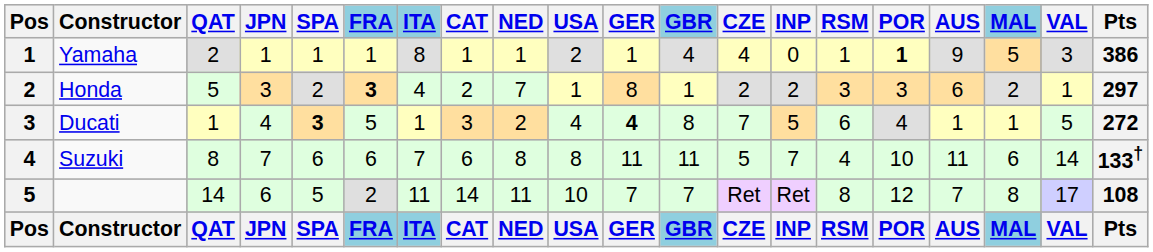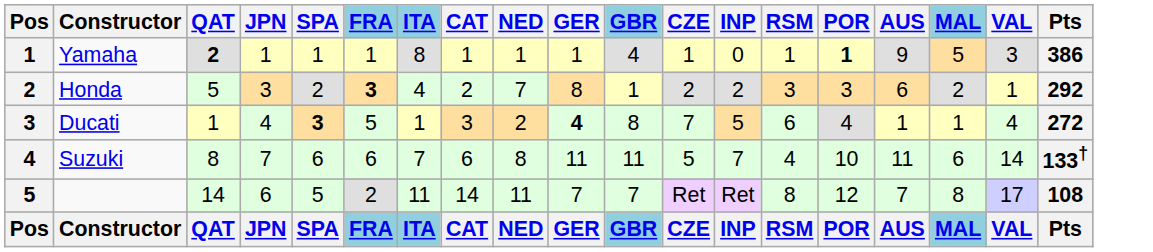 <table class="wikitable" style="font-size:85%; text-align:center">
 <tr valign="top">
 <th valign="middle" scope-"col">Pos</th>
 <th valign="middle" scope="col">Constructor<br></th>
 <th><a href='#'>QAT</a><br></th>
 <th><a href='#'>JPN</a><br></th>
 <th><a href='#'>SPA</a><br></th>
 <th style="background:#8fcfdf;"><a href='#'>FRA</a><br></th>
 <th style="background:#8fcfdf;"><a href='#'>ITA</a><br></th>
 <th><a href='#'>CAT</a><br></th>
 <th><a href='#'>NED</a><br></th>
-<th><a href='#'>USA</a><br></th>
 <th><a href='#'>GER</a><br></th>
 <th style="background:#8fcfdf;"><a href='#'>GBR</a><br></th>
 <th><a href='#'>CZE</a><br></th>
 <th><a href='#'>INP</a><br></th>
 <th><a href='#'>RSM</a><br></th>
 <th><a href='#'>POR</a><br></th>
 <th><a href='#'>AUS</a><br></th>
 <th style="background:#8fcfdf;"><a href='#'>MAL</a><br></th>
 <th><a href='#'>VAL</a><br></th>
 <th valign="middle">Pts</th>
 </tr>
 <tr>
 <th>1</th>
 <td align="left"> <a href='#'>Yamaha</a></td>
-<td style="background:#dfdfdf;">2</td>
+<td style="background:#dfdfdf;"><strong>2</strong></td>
 <td style="background:#ffffbf;">1</td>
 <td style="background:#ffffbf;">1</td>
 <td style="background:#ffffbf;">1</td>
 <td style="background:#dfdfdf;">8</td>
 <td style="background:#ffffbf;">1</td>
 <td style="background:#ffffbf;">1</td>
-<td style="background:#dfdfdf;">2</td>
 <td style="background:#ffffbf;">1</td>
 <td style="background:#dfdfdf;">4</td>
-<td style="background:#ffffbf;">4</td>
+<td style="background:#ffffbf;">1</td>
 <td style="background:#ffffbf;">0</td>
 <td style="background:#ffffbf;">1</td>
 <td style="background:#ffffbf;"><strong>1</strong></td>
 <td style="background:#dfdfdf;">9</td>
 <td style="background:#ffdf9f;">5</td>
 <td style="background:#dfdfdf;">3</td>
 <th>386</th>
 </tr>
 <tr>
 <th>2</th>
 <td align="left"> <a href='#'>Honda</a></td>
 <td style="background:#dfffdf;">5</td>
 <td style="background:#ffdf9f;">3</td>
 <td style="background:#dfdfdf;">2</td>
 <td style="background:#ffdf9f;"><strong>3</strong></td>
 <td style="background:#dfffdf;">4</td>
 <td style="background:#dfffdf;">2</td>
 <td style="background:#dfffdf;">7</td>
-<td style="background:#ffffbf;">1</td>
 <td style="background:#ffdf9f;">8</td>
 <td style="background:#ffffbf;">1</td>
 <td style="background:#dfdfdf;">2</td>
 <td style="background:#dfdfdf;">2</td>
 <td style="background:#ffdf9f;">3</td>
 <td style="background:#ffdf9f;">3</td>
 <td style="background:#ffdf9f;">6</td>
 <td style="background:#dfdfdf;">2</td>
 <td style="background:#ffffbf;">1</td>
-<th>297</th>
+<th>292</th>
 </tr>
 <tr>
 <th>3</th>
 <td align="left"> <a href='#'>Ducati</a></td>
 <td style="background:#ffffbf;">1</td>
 <td style="background:#dfffdf;">4</td>
 <td style="background:#ffdf9f;"><strong>3</strong></td>
 <td style="background:#dfffdf;">5</td>
 <td style="background:#ffffbf;">1</td>
 <td style="background:#ffdf9f;">3</td>
 <td style="background:#ffdf9f;">2</td>
-<td style="background:#dfffdf;">4</td>
 <td style="background:#dfffdf;"><strong>4</strong></td>
 <td style="background:#dfffdf;">8</td>
 <td style="background:#dfffdf;">7</td>
 <td style="background:#ffdf9f;">5</td>
 <td style="background:#dfffdf;">6</td>
 <td style="background:#dfdfdf;">4</td>
 <td style="background:#ffffbf;">1</td>
 <td style="background:#ffffbf;">1</td>
-<td style="background:#dfffdf;">5</td>
+<td style="background:#dfffdf;">4</td>
 <th>272</th>
 </tr>
 <tr>
 <th>4</th>
 <td align="left"> <a href='#'>Suzuki</a></td>
 <td style="background:#dfffdf;">8</td>
 <td style="background:#dfffdf;">7</td>
 <td style="background:#dfffdf;">6</td>
 <td style="background:#dfffdf;">6</td>
 <td style="background:#dfffdf;">7</td>
 <td style="background:#dfffdf;">6</td>
-<td style="background:#dfffdf;">8</td>
 <td style="background:#dfffdf;">8</td>
 <td style="background:#dfffdf;">11</td>
 <td style="background:#dfffdf;">11</td>
 <td style="background:#dfffdf;">5</td>
 <td style="background:#dfffdf;">7</td>
 <td style="background:#dfffdf;">4</td>
 <td style="background:#dfffdf;">10</td>
 <td style="background:#dfffdf;">11</td>
 <td style="background:#dfffdf;">6</td>
 <td style="background:#dfffdf;">14</td>
 <th>133<sup>†</sup></th>
 </tr>
 <tr>
 <th>5</th>
 <td align="left"></td>
 <td style="background:#dfffdf;">14</td>
 <td style="background:#dfffdf;">6</td>
 <td style="background:#dfffdf;">5</td>
 <td style="background:#dfdfdf;">2</td>
 <td style="background:#dfffdf;">11</td>
 <td style="background:#dfffdf;">14</td>
 <td style="background:#dfffdf;">11</td>
-<td style="background:#dfffdf;">10</td>
 <td style="background:#dfffdf;">7</td>
 <td style="background:#dfffdf;">7</td>
 <td style="background:#efcfff;">Ret</td>
 <td style="background:#efcfff;">Ret</td>
 <td style="background:#dfffdf;">8</td>
 <td style="background:#dfffdf;">12</td>
 <td style="background:#dfffdf;">7</td>
 <td style="background:#dfffdf;">8</td>
 <td style="background:#cfcfff;">17</td>
 <th>108</th>
 </tr>
 <tr valign="top">
 <th valign="middle" scope-"col">Pos</th>
 <th valign="middle" scope="col">Constructor<br></th>
 <th><a href='#'>QAT</a><br></th>
 <th><a href='#'>JPN</a><br></th>
 <th><a href='#'>SPA</a><br></th>
 <th style="background:#8fcfdf;"><a href='#'>FRA</a><br></th>
 <th style="background:#8fcfdf;"><a href='#'>ITA</a><br></th>
 <th><a href='#'>CAT</a><br></th>
 <th><a href='#'>NED</a><br></th>
-<th><a href='#'>USA</a><br></th>
 <th><a href='#'>GER</a><br></th>
 <th style="background:#8fcfdf;"><a href='#'>GBR</a><br></th>
 <th><a href='#'>CZE</a><br></th>
 <th><a href='#'>INP</a><br></th>
 <th><a href='#'>RSM</a><br></th>
 <th><a href='#'>POR</a><br></th>
 <th><a href='#'>AUS</a><br></th>
 <th style="background:#8fcfdf;"><a href='#'>MAL</a><br></th>
 <th><a href='#'>VAL</a><br></th>
 <th valign="middle">Pts</th>
 </tr>
 </table>
